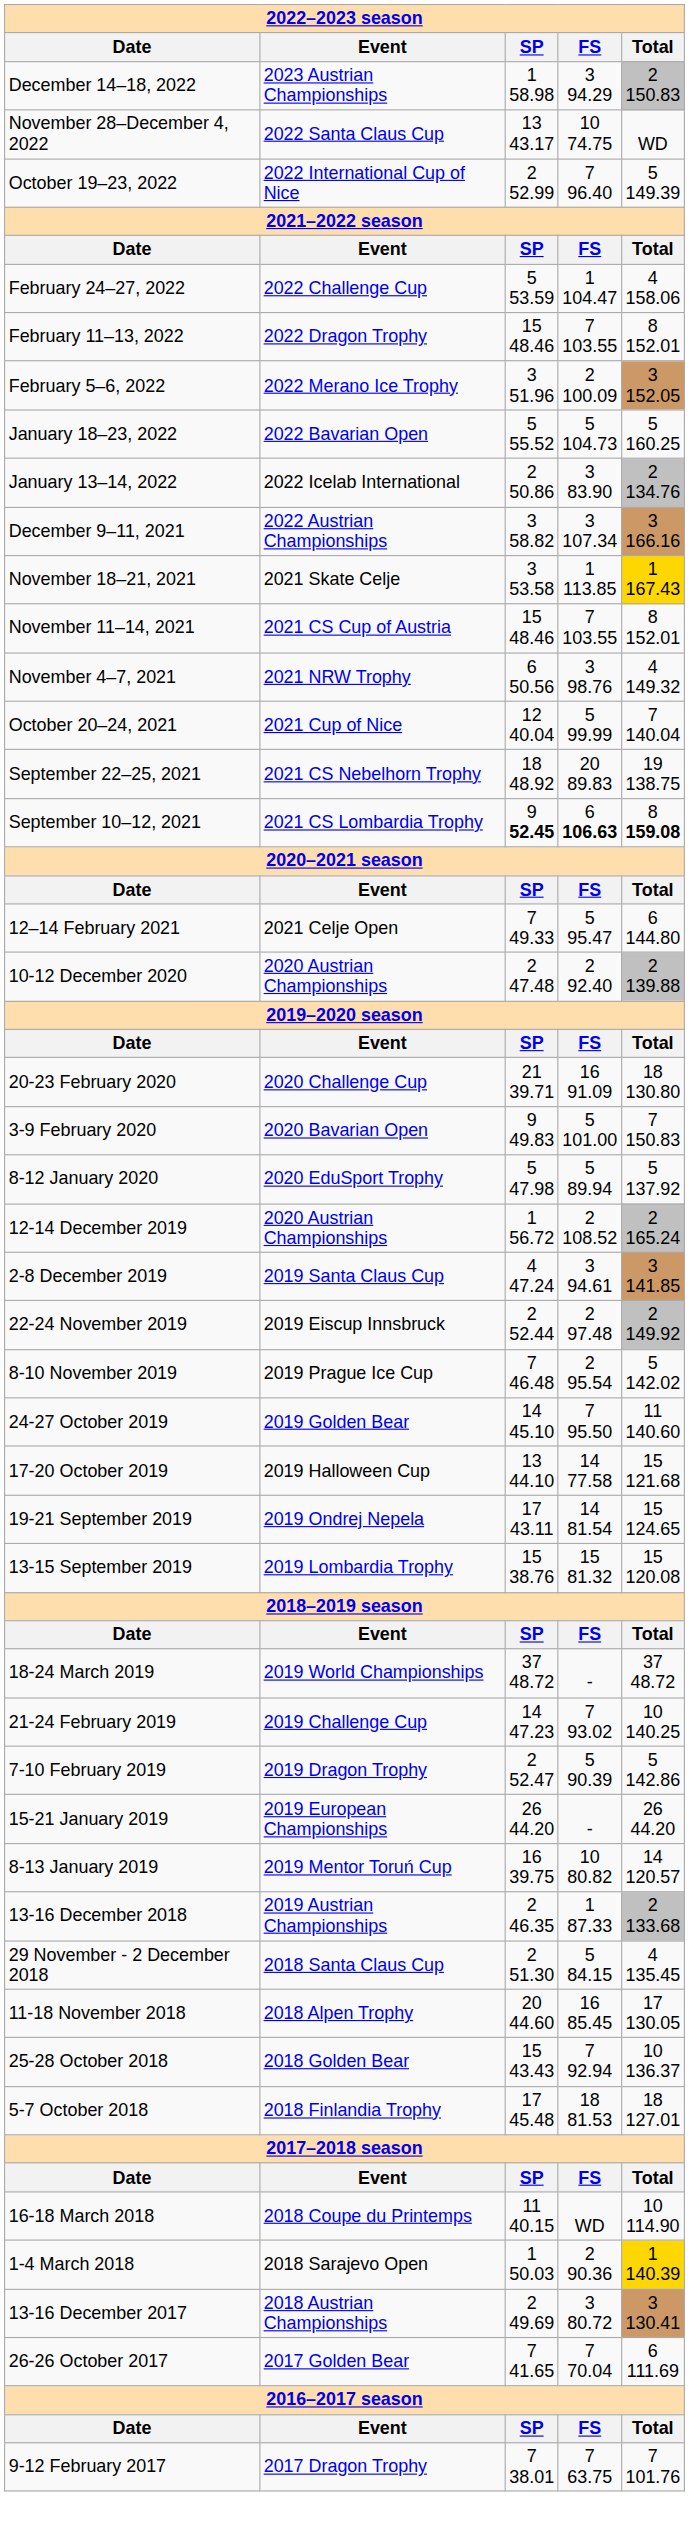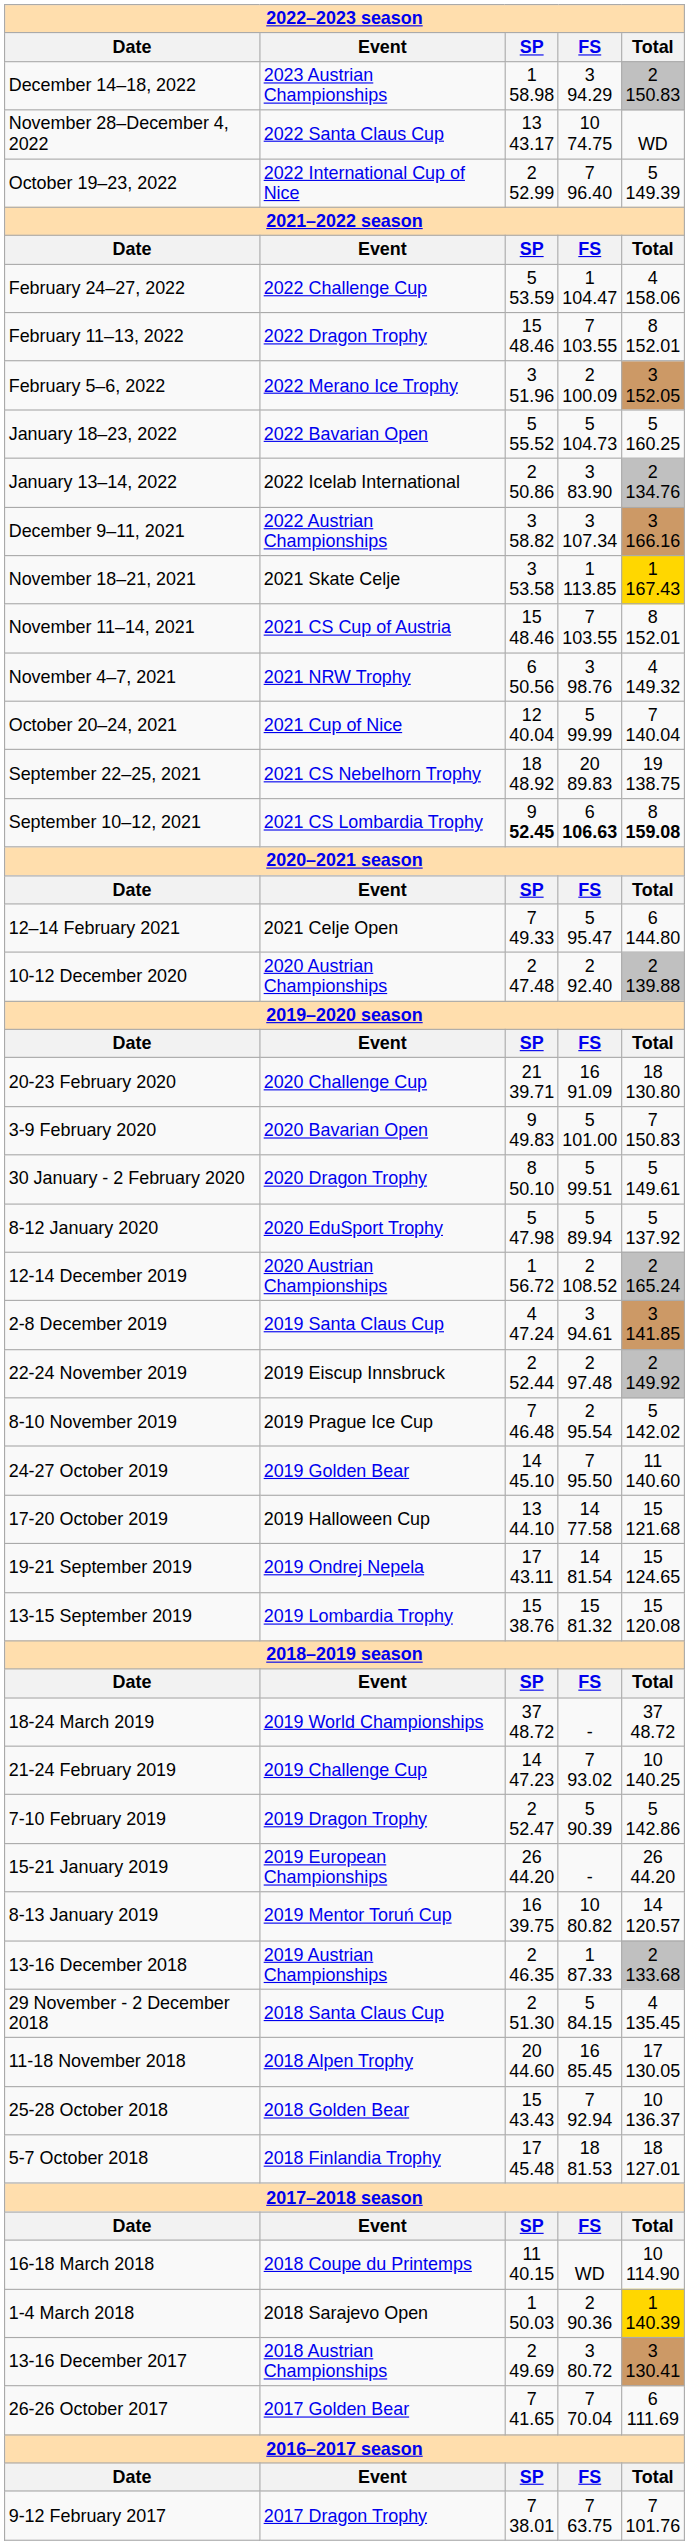 <table class="wikitable">
 <tr>
 <td style="background-color: #ffdead; " colspan=5 align=center><a href='#'><strong>2022–2023 season</strong></a></td>
 </tr>
 <tr>
 <th>Date</th>
 <th>Event</th>
 <th><a href='#'>SP</a></th>
 <th><a href='#'>FS</a></th>
 <th>Total</th>
 </tr>
 <tr>
 <td>December 14–18, 2022</td>
 <td><a href='#'>2023 Austrian Championships</a></td>
 <td align=center>1 <br> 58.98</td>
 <td align=center>3 <br> 94.29</td>
 <td align=center bgcolor=silver>2 <br> 150.83</td>
 </tr>
 <tr>
 <td>November 28–December 4, 2022</td>
 <td><a href='#'>2022 Santa Claus Cup</a></td>
 <td align=center>13 <br> 43.17</td>
 <td align=center>10 <br> 74.75</td>
 <td align=center><br> WD</td>
 </tr>
 <tr>
 <td>October 19–23, 2022</td>
 <td><a href='#'>2022 International Cup of Nice</a></td>
 <td align=center>2 <br> 52.99</td>
 <td align=center>7 <br> 96.40</td>
 <td align=center>5 <br> 149.39</td>
 </tr>
 <tr>
 <td style="background-color: #ffdead; " colspan=5 align=center><a href='#'><strong>2021–2022 season</strong></a></td>
 </tr>
 <tr>
 <th>Date</th>
 <th>Event</th>
 <th><a href='#'>SP</a></th>
 <th><a href='#'>FS</a></th>
 <th>Total</th>
 </tr>
 <tr>
 <td>February 24–27, 2022</td>
 <td><a href='#'>2022 Challenge Cup</a></td>
 <td align=center>5 <br> 53.59</td>
 <td align=center>1 <br> 104.47</td>
 <td align=center>4 <br> 158.06</td>
 </tr>
 <tr>
 <td>February 11–13, 2022</td>
 <td><a href='#'>2022 Dragon Trophy</a></td>
 <td align=center>15 <br> 48.46</td>
 <td align=center>7 <br> 103.55</td>
 <td align=center>8 <br> 152.01</td>
 </tr>
 <tr>
 <td>February 5–6, 2022</td>
 <td><a href='#'>2022 Merano Ice Trophy</a></td>
 <td align=center>3 <br> 51.96</td>
 <td align=center>2 <br> 100.09</td>
 <td align=center bgcolor=cc9966>3 <br> 152.05</td>
 </tr>
 <tr>
 <td>January 18–23, 2022</td>
 <td><a href='#'>2022 Bavarian Open</a></td>
 <td align=center>5 <br> 55.52</td>
 <td align=center>5 <br> 104.73</td>
 <td align=center>5 <br> 160.25</td>
 </tr>
 <tr>
 <td>January 13–14, 2022</td>
 <td>2022 Icelab International</td>
 <td align=center>2 <br> 50.86</td>
 <td align=center>3 <br> 83.90</td>
 <td align=center bgcolor=silver>2 <br> 134.76</td>
 </tr>
 <tr>
 <td>December 9–11, 2021</td>
 <td><a href='#'>2022 Austrian Championships</a></td>
 <td align=center>3 <br> 58.82</td>
 <td align=center>3 <br> 107.34</td>
 <td align=center bgcolor=cc9966>3 <br> 166.16</td>
 </tr>
 <tr>
 <td>November 18–21, 2021</td>
 <td>2021 Skate Celje</td>
 <td align=center>3 <br> 53.58</td>
 <td align=center>1 <br> 113.85</td>
 <td align=center bgcolor=gold>1 <br> 167.43</td>
 </tr>
 <tr>
 <td>November 11–14, 2021</td>
 <td><a href='#'>2021 CS Cup of Austria</a></td>
 <td align=center>15 <br> 48.46</td>
 <td align=center>7 <br> 103.55</td>
 <td align=center>8 <br> 152.01</td>
 </tr>
 <tr>
 <td>November 4–7, 2021</td>
 <td><a href='#'>2021 NRW Trophy</a></td>
 <td align=center>6 <br> 50.56</td>
 <td align=center>3 <br> 98.76</td>
 <td align=center>4 <br> 149.32</td>
 </tr>
 <tr>
 <td>October 20–24, 2021</td>
 <td><a href='#'>2021 Cup of Nice</a></td>
 <td align=center>12 <br> 40.04</td>
 <td align=center>5 <br> 99.99</td>
 <td align=center>7 <br> 140.04</td>
 </tr>
 <tr>
 <td>September 22–25, 2021</td>
 <td><a href='#'>2021 CS Nebelhorn Trophy</a></td>
 <td align=center>18 <br> 48.92</td>
 <td align=center>20 <br> 89.83</td>
 <td align=center>19 <br> 138.75</td>
 </tr>
 <tr>
 <td>September 10–12, 2021</td>
 <td><a href='#'>2021 CS Lombardia Trophy</a></td>
 <td align=center>9 <br> <strong>52.45</strong></td>
 <td align=center>6 <br> <strong>106.63</strong></td>
 <td align=center>8 <br> <strong>159.08</strong></td>
 </tr>
 <tr>
 <td style="background-color: #ffdead; " colspan=5 align=center><a href='#'><strong>2020–2021 season</strong></a></td>
 </tr>
 <tr>
 <th>Date</th>
 <th>Event</th>
 <th><a href='#'>SP</a></th>
 <th><a href='#'>FS</a></th>
 <th>Total</th>
 </tr>
 <tr>
 <td>12–14 February 2021</td>
 <td>2021 Celje Open</td>
 <td align=center>7 <br> 49.33</td>
 <td align=center>5 <br> 95.47</td>
 <td align=center>6 <br> 144.80</td>
 </tr>
 <tr>
 <td>10-12 December 2020</td>
 <td><a href='#'>2020 Austrian Championships</a></td>
 <td align=center>2 <br> 47.48</td>
 <td align=center>2 <br> 92.40</td>
 <td align=center bgcolor=silver>2 <br> 139.88</td>
 </tr>
 <tr>
 <td style="background-color: #ffdead; " colspan=5 align=center><a href='#'><strong>2019–2020 season</strong></a></td>
 </tr>
 <tr>
 <th>Date</th>
 <th>Event</th>
 <th><a href='#'>SP</a></th>
 <th><a href='#'>FS</a></th>
 <th>Total</th>
 </tr>
 <tr>
 <td>20-23 February 2020</td>
 <td><a href='#'>2020 Challenge Cup</a></td>
 <td align=center>21 <br> 39.71</td>
 <td align=center>16 <br> 91.09</td>
 <td align=center>18 <br> 130.80</td>
 </tr>
 <tr>
 <td>3-9 February 2020</td>
 <td><a href='#'>2020 Bavarian Open</a></td>
 <td align=center>9 <br> 49.83</td>
 <td align=center>5 <br> 101.00</td>
 <td align=center>7 <br> 150.83</td>
+</tr>
+<tr>
+<td>30 January - 2 February 2020</td>
+<td><a href='#'>2020 Dragon Trophy</a></td>
+<td align=center>8 <br> 50.10</td>
+<td align=center>5 <br> 99.51</td>
+<td align=center>5 <br> 149.61</td>
 </tr>
 <tr>
 <td>8-12 January 2020</td>
 <td><a href='#'>2020 EduSport Trophy</a></td>
 <td align=center>5 <br> 47.98</td>
 <td align=center>5 <br> 89.94</td>
 <td align=center>5 <br> 137.92</td>
 </tr>
 <tr>
 <td>12-14 December 2019</td>
 <td><a href='#'>2020 Austrian Championships</a></td>
 <td align=center>1 <br> 56.72</td>
 <td align=center>2 <br> 108.52</td>
 <td align=center bgcolor=silver>2 <br> 165.24</td>
 </tr>
 <tr>
 <td>2-8 December 2019</td>
 <td><a href='#'>2019 Santa Claus Cup</a></td>
 <td align=center>4 <br> 47.24</td>
 <td align=center>3 <br> 94.61</td>
 <td align=center bgcolor=cc9966>3 <br> 141.85</td>
 </tr>
 <tr>
 <td>22-24 November 2019</td>
 <td>2019 Eiscup Innsbruck</td>
 <td align=center>2 <br> 52.44</td>
 <td align=center>2 <br> 97.48</td>
 <td align=center bgcolor=silver>2 <br> 149.92</td>
 </tr>
 <tr>
 <td>8-10 November 2019</td>
 <td>2019 Prague Ice Cup</td>
 <td align=center>7 <br> 46.48</td>
 <td align=center>2 <br> 95.54</td>
 <td align=center>5 <br> 142.02</td>
 </tr>
 <tr>
 <td>24-27 October 2019</td>
 <td><a href='#'>2019 Golden Bear</a></td>
 <td align=center>14 <br> 45.10</td>
 <td align=center>7 <br> 95.50</td>
 <td align=center>11 <br> 140.60</td>
 </tr>
 <tr>
 <td>17-20 October 2019</td>
 <td>2019 Halloween Cup</td>
 <td align=center>13 <br> 44.10</td>
 <td align=center>14 <br> 77.58</td>
 <td align=center>15 <br> 121.68</td>
 </tr>
 <tr>
 <td>19-21 September 2019</td>
 <td><a href='#'>2019 Ondrej Nepela</a></td>
 <td align=center>17 <br> 43.11</td>
 <td align=center>14 <br> 81.54</td>
 <td align=center>15 <br> 124.65</td>
 </tr>
 <tr>
 <td>13-15 September 2019</td>
 <td><a href='#'>2019 Lombardia Trophy</a></td>
 <td align=center>15 <br> 38.76</td>
 <td align=center>15 <br> 81.32</td>
 <td align=center>15 <br> 120.08</td>
 </tr>
 <tr>
 <td style="background-color: #ffdead; " colspan=5 align=center><a href='#'><strong>2018–2019 season</strong></a></td>
 </tr>
 <tr>
 <th>Date</th>
 <th>Event</th>
 <th><a href='#'>SP</a></th>
 <th><a href='#'>FS</a></th>
 <th>Total</th>
 </tr>
 <tr>
 <td>18-24 March 2019</td>
 <td><a href='#'>2019 World Championships</a></td>
 <td align=center>37 <br> 48.72</td>
 <td align=center><br> -</td>
 <td align=center>37 <br> 48.72</td>
 </tr>
 <tr>
 <td>21-24 February 2019</td>
 <td><a href='#'>2019 Challenge Cup</a></td>
 <td align=center>14 <br> 47.23</td>
 <td align=center>7 <br> 93.02</td>
 <td align=center>10 <br> 140.25</td>
 </tr>
 <tr>
 <td>7-10 February 2019</td>
 <td><a href='#'>2019 Dragon Trophy</a></td>
 <td align=center>2 <br> 52.47</td>
 <td align=center>5 <br> 90.39</td>
 <td align=center>5 <br> 142.86</td>
 </tr>
 <tr>
 <td>15-21 January 2019</td>
 <td><a href='#'>2019 European Championships</a></td>
 <td align=center>26 <br> 44.20</td>
 <td align=center><br> -</td>
 <td align=center>26 <br> 44.20</td>
 </tr>
 <tr>
 <td>8-13 January 2019</td>
 <td><a href='#'>2019 Mentor Toruń Cup</a></td>
 <td align=center>16 <br> 39.75</td>
 <td align=center>10 <br> 80.82</td>
 <td align=center>14 <br> 120.57</td>
 </tr>
 <tr>
 <td>13-16 December 2018</td>
 <td><a href='#'>2019 Austrian Championships</a></td>
 <td align=center>2 <br> 46.35</td>
 <td align=center>1 <br> 87.33</td>
 <td align=center bgcolor=silver>2 <br> 133.68</td>
 </tr>
 <tr>
 <td>29 November - 2 December 2018</td>
 <td><a href='#'>2018 Santa Claus Cup</a></td>
 <td align=center>2 <br> 51.30</td>
 <td align=center>5 <br> 84.15</td>
 <td align=center>4 <br> 135.45</td>
 </tr>
 <tr>
 <td>11-18 November 2018</td>
 <td><a href='#'>2018 Alpen Trophy</a></td>
 <td align=center>20 <br> 44.60</td>
 <td align=center>16 <br> 85.45</td>
 <td align=center>17 <br> 130.05</td>
 </tr>
 <tr>
 <td>25-28 October 2018</td>
 <td><a href='#'>2018 Golden Bear</a></td>
 <td align=center>15 <br> 43.43</td>
 <td align=center>7 <br> 92.94</td>
 <td align=center>10 <br> 136.37</td>
 </tr>
 <tr>
 <td>5-7 October 2018</td>
 <td><a href='#'>2018 Finlandia Trophy</a></td>
 <td align=center>17 <br> 45.48</td>
 <td align=center>18 <br> 81.53</td>
 <td align=center>18 <br> 127.01</td>
 </tr>
 <tr>
 <td style="background-color: #ffdead; " colspan=5 align=center><a href='#'><strong>2017–2018 season</strong></a></td>
 </tr>
 <tr>
 <th>Date</th>
 <th>Event</th>
 <th><a href='#'>SP</a></th>
 <th><a href='#'>FS</a></th>
 <th>Total</th>
 </tr>
 <tr>
 <td>16-18 March 2018</td>
 <td><a href='#'>2018 Coupe du Printemps</a></td>
 <td align=center>11 <br> 40.15</td>
 <td align=center><br> WD</td>
 <td align=center>10 <br> 114.90</td>
 </tr>
 <tr>
 <td>1-4 March 2018</td>
 <td>2018 Sarajevo Open</td>
 <td align=center>1 <br> 50.03</td>
 <td align=center>2 <br> 90.36</td>
 <td align=center bgcolor=gold>1 <br> 140.39</td>
 </tr>
 <tr>
 <td>13-16 December 2017</td>
 <td><a href='#'>2018 Austrian Championships</a></td>
 <td align=center>2 <br> 49.69</td>
 <td align=center>3 <br> 80.72</td>
 <td align=center bgcolor=cc9966>3 <br> 130.41</td>
 </tr>
 <tr>
 <td>26-26 October 2017</td>
 <td><a href='#'>2017 Golden Bear</a></td>
 <td align=center>7 <br> 41.65</td>
 <td align=center>7 <br> 70.04</td>
 <td align=center>6 <br> 111.69</td>
 </tr>
 <tr>
 <td style="background-color: #ffdead; " colspan=5 align=center><a href='#'><strong>2016–2017 season</strong></a></td>
 </tr>
 <tr>
 <th>Date</th>
 <th>Event</th>
 <th><a href='#'>SP</a></th>
 <th><a href='#'>FS</a></th>
 <th>Total</th>
 </tr>
 <tr>
 <td>9-12 February 2017</td>
 <td><a href='#'>2017 Dragon Trophy</a></td>
 <td align=center>7 <br> 38.01</td>
 <td align=center>7 <br> 63.75</td>
 <td align=center>7 <br> 101.76</td>
 </tr>
 </table>
